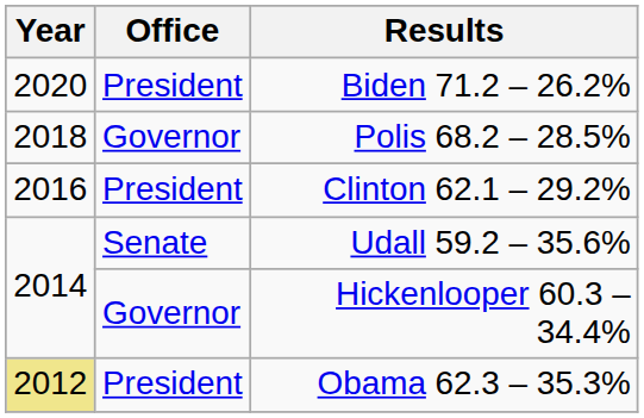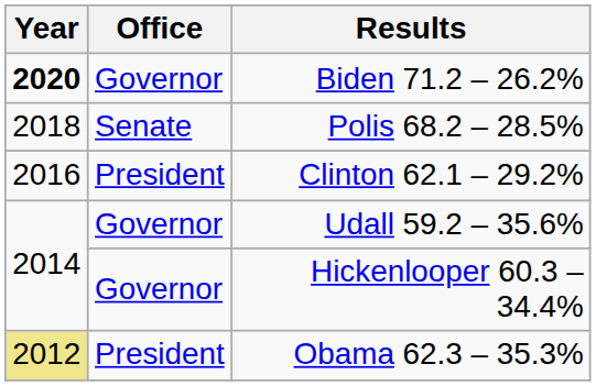 <table class=wikitable>
 <tr>
 <th width="30">Year</th>
 <th width="60">Office</th>
 <th width="180">Results</th>
 </tr>
 <tr>
-<td>2020</td>
-<td><a href='#'>President</a></td>
+<td><strong>2020</strong></td>
+<td><a href='#'>Governor</a></td>
 <td align="right" ><a href='#'>Biden</a> 71.2 – 26.2%</td>
 </tr>
 <tr>
 <td>2018</td>
-<td><a href='#'>Governor</a></td>
+<td><a href='#'>Senate</a></td>
 <td align="right" ><a href='#'>Polis</a> 68.2 – 28.5%</td>
 </tr>
 <tr>
 <td>2016</td>
 <td><a href='#'>President</a></td>
 <td align="right" ><a href='#'>Clinton</a> 62.1 – 29.2%</td>
 </tr>
 <tr>
 <td rowspan="2">2014</td>
-<td><a href='#'>Senate</a></td>
+<td><a href='#'>Governor</a></td>
 <td align="right" ><a href='#'>Udall</a> 59.2 – 35.6%</td>
 </tr>
 <tr>
 <td><a href='#'>Governor</a></td>
 <td align="right" ><a href='#'>Hickenlooper</a> 60.3 – 34.4%</td>
 </tr>
 <tr>
 <td style="background: khaki;">2012</td>
 <td><a href='#'>President</a></td>
 <td align="right" ><a href='#'>Obama</a> 62.3 – 35.3%</td>
 </tr>
 </table>
